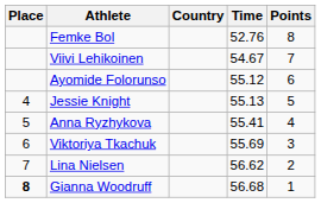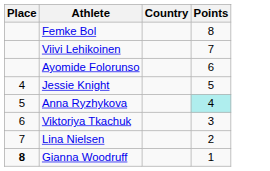 <table class="wikitable">
 <tr>
 <th>Place</th>
 <th>Athlete</th>
 <th>Country</th>
-<th>Time</th>
 <th>Points</th>
 </tr>
 <tr>
 <td align=center></td>
 <td><a href='#'>Femke Bol</a></td>
 <td></td>
-<td>52.76</td>
 <td align=center>8</td>
 </tr>
 <tr>
 <td align=center></td>
 <td><a href='#'>Viivi Lehikoinen</a></td>
 <td></td>
-<td>54.67</td>
 <td align=center>7</td>
 </tr>
 <tr>
 <td align=center></td>
 <td><a href='#'>Ayomide Folorunso</a></td>
 <td></td>
-<td>55.12</td>
 <td align=center>6</td>
 </tr>
 <tr>
 <td align=center>4</td>
 <td><a href='#'>Jessie Knight</a></td>
 <td></td>
-<td>55.13</td>
 <td align=center>5</td>
 </tr>
 <tr>
 <td align=center>5</td>
 <td><a href='#'>Anna Ryzhykova</a></td>
 <td></td>
-<td>55.41</td>
-<td align=center>4</td>
+<td align=center style="background: paleturquoise;">4</td>
 </tr>
 <tr>
 <td align=center>6</td>
 <td><a href='#'>Viktoriya Tkachuk</a></td>
 <td></td>
-<td>55.69</td>
 <td align=center>3</td>
 </tr>
 <tr>
 <td align=center>7</td>
 <td><a href='#'>Lina Nielsen</a></td>
 <td></td>
-<td>56.62</td>
 <td align=center>2</td>
 </tr>
 <tr>
 <td align=center><strong>8</strong></td>
 <td><a href='#'>Gianna Woodruff</a></td>
 <td></td>
-<td>56.68</td>
 <td align=center>1</td>
 </tr>
 </table>
